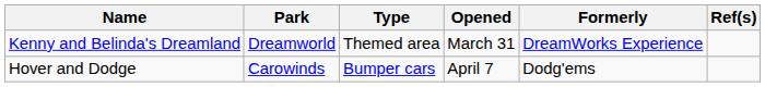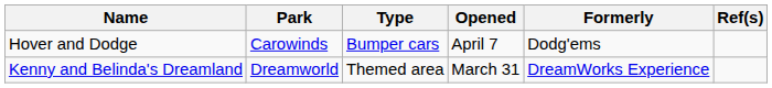 <table class="wikitable sortable">
 <tr>
 <th>Name</th>
 <th>Park</th>
 <th>Type</th>
 <th>Opened</th>
 <th>Formerly</th>
 <th class="unsortable">Ref(s)</th>
 </tr>
 <tr>
+<td>Hover and Dodge</td>
+<td><a href='#'>Carowinds</a></td>
+<td><a href='#'>Bumper cars</a></td>
+<td>April 7</td>
+<td>Dodg'ems</td>
+<td></td>
+</tr>
+<tr>
 <td><a href='#'>Kenny and Belinda's Dreamland</a></td>
 <td><a href='#'>Dreamworld</a></td>
 <td>Themed area</td>
 <td>March 31</td>
 <td><a href='#'>DreamWorks Experience</a></td>
 <td></td>
 </tr>
-<tr>
-<td>Hover and Dodge</td>
-<td><a href='#'>Carowinds</a></td>
-<td><a href='#'>Bumper cars</a></td>
-<td>April 7</td>
-<td>Dodg'ems</td>
-<td></td>
-</tr>
 </table>
